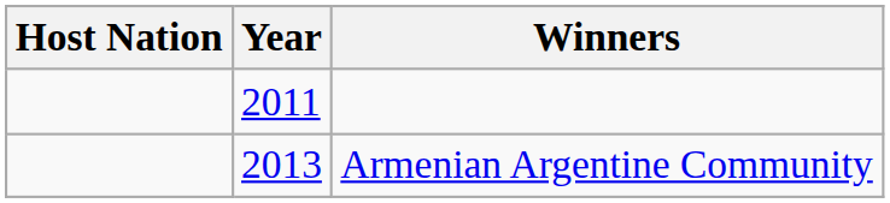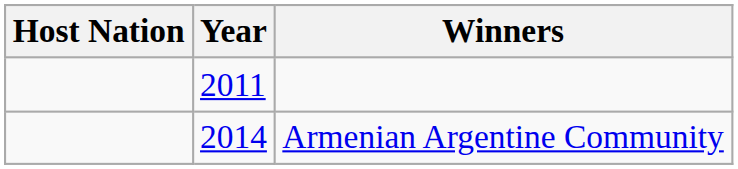 <table class="wikitable">
 <tr>
 <th>Host Nation</th>
 <th>Year</th>
 <th>Winners</th>
 </tr>
 <tr>
 <td></td>
 <td><a href='#'>2011</a></td>
 <td></td>
 </tr>
 <tr>
 <td></td>
-<td><a href='#'>2013</a></td>
+<td><a href='#'>2014</a></td>
 <td> <a href='#'>Armenian Argentine Community</a></td>
 </tr>
 </table>
